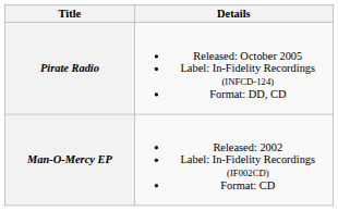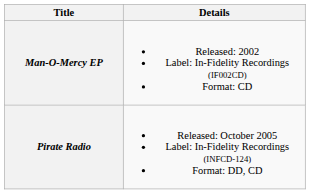 <table class="wikitable plainrowheaders" style="text-align:center;" border="1">
 <tr>
 <th scope="col" style="width:11em;">Title</th>
 <th scope="col" style="width:17em;">Details</th>
 </tr>
 <tr>
+<th scope="row"><em>Man-O-Mercy EP</em></th>
+<td><br><ul><li>Released: 2002</li><li>Label: In-Fidelity Recordings <small>(IF002CD)</small></li><li>Format: CD</li></ul></td>
+</tr>
+<tr>
 <th scope="row"><em>Pirate Radio</em> <br> </th>
 <td><br><ul><li>Released: October 2005</li><li>Label: In-Fidelity Recordings <small>(INFCD-124)</small></li><li>Format: DD, CD</li></ul></td>
 </tr>
-<tr>
-<th scope="row"><em>Man-O-Mercy EP</em></th>
-<td><br><ul><li>Released: 2002</li><li>Label: In-Fidelity Recordings <small>(IF002CD)</small></li><li>Format: CD</li></ul></td>
-</tr>
 </table>
